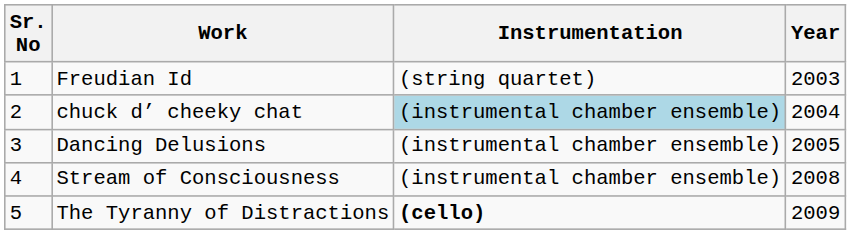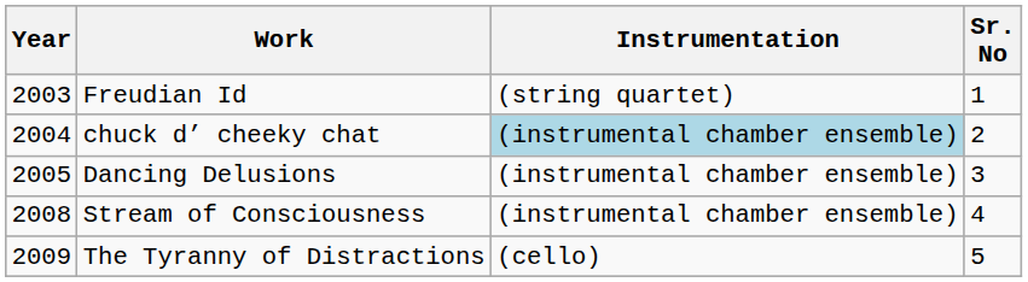 <table class="wikitable">
 <tr>
-<th>Sr.<br>No</th>
+<th>Year</th>
 <th>Work</th>
 <th>Instrumentation</th>
-<th>Year</th>
+<th>Sr.<br>No</th>
 </tr>
 <tr>
-<td>1</td>
+<td>2003</td>
 <td>Freudian Id</td>
 <td>(string quartet)</td>
-<td>2003</td>
+<td>1</td>
 </tr>
 <tr>
-<td>2</td>
+<td>2004</td>
 <td>chuck d’ cheeky chat</td>
 <td style="background: lightblue;">(instrumental chamber ensemble)</td>
-<td>2004</td>
+<td>2</td>
 </tr>
 <tr>
-<td>3</td>
+<td>2005</td>
 <td>Dancing Delusions</td>
 <td>(instrumental chamber ensemble)</td>
-<td>2005</td>
+<td>3</td>
 </tr>
 <tr>
-<td>4</td>
+<td>2008</td>
 <td>Stream of Consciousness</td>
 <td>(instrumental chamber ensemble)</td>
-<td>2008</td>
+<td>4</td>
 </tr>
 <tr>
+<td>2009</td>
+<td>The Tyranny of Distractions</td>
+<td>(cello)</td>
 <td>5</td>
-<td>The Tyranny of Distractions</td>
-<td><strong>(cello)</strong></td>
-<td>2009</td>
 </tr>
 </table>
